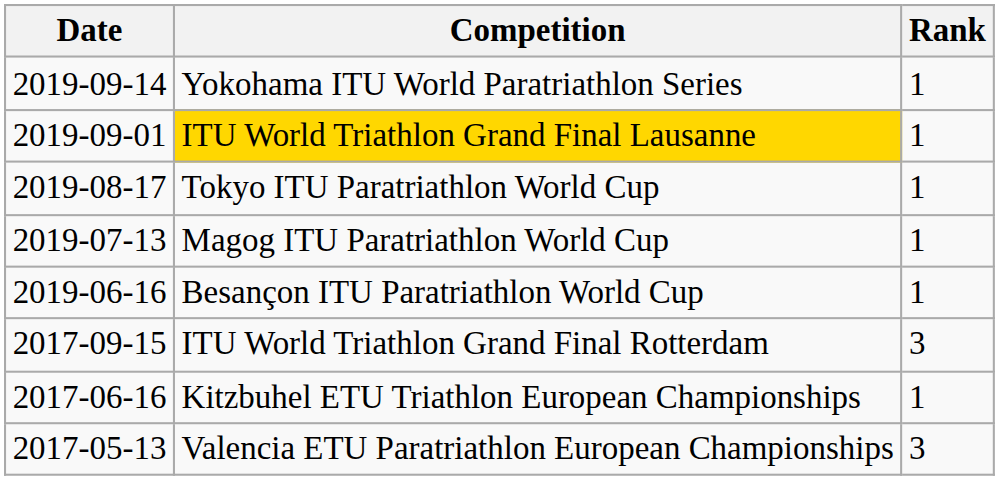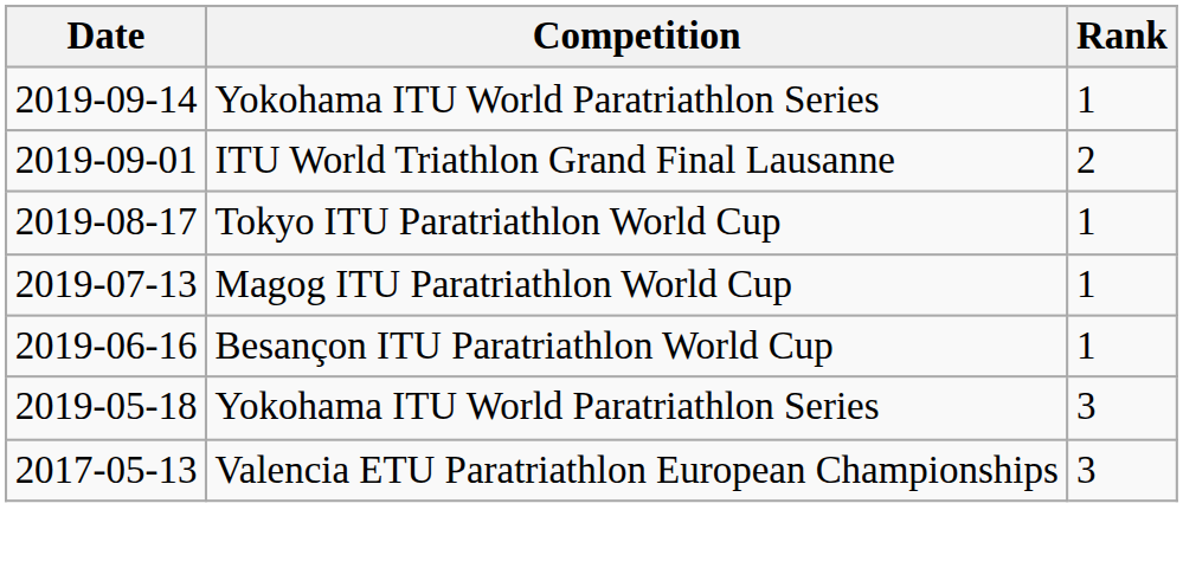 <table class="wikitable sortable">
 <tr>
 <th>Date</th>
 <th>Competition</th>
 <th>Rank</th>
 </tr>
 <tr>
 <td>2019-09-14</td>
 <td>Yokohama ITU World Paratriathlon Series</td>
 <td>1</td>
 </tr>
 <tr>
 <td>2019-09-01</td>
-<td style="background: gold;">ITU World Triathlon Grand Final Lausanne</td>
-<td>1</td>
+<td>ITU World Triathlon Grand Final Lausanne</td>
+<td>2</td>
 </tr>
 <tr>
 <td>2019-08-17</td>
 <td>Tokyo ITU Paratriathlon World Cup</td>
 <td>1</td>
 </tr>
 <tr>
 <td>2019-07-13</td>
 <td>Magog ITU Paratriathlon World Cup</td>
 <td>1</td>
 </tr>
 <tr>
 <td>2019-06-16</td>
 <td>Besançon ITU Paratriathlon World Cup</td>
 <td>1</td>
 </tr>
 <tr>
-<td>2017-09-15</td>
-<td>ITU World Triathlon Grand Final Rotterdam</td>
+<td>2019-05-18</td>
+<td>Yokohama ITU World Paratriathlon Series</td>
 <td>3</td>
-</tr>
-<tr>
-<td>2017-06-16</td>
-<td>Kitzbuhel ETU Triathlon European Championships</td>
-<td>1</td>
 </tr>
 <tr>
 <td>2017-05-13</td>
 <td>Valencia ETU Paratriathlon European Championships</td>
 <td>3</td>
 </tr>
 </table>
